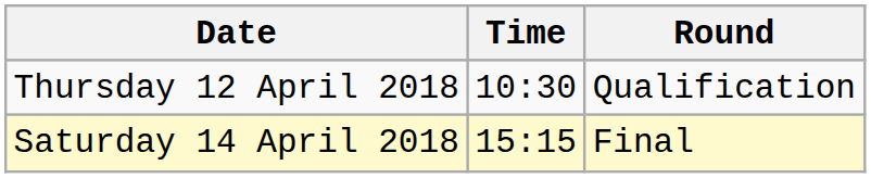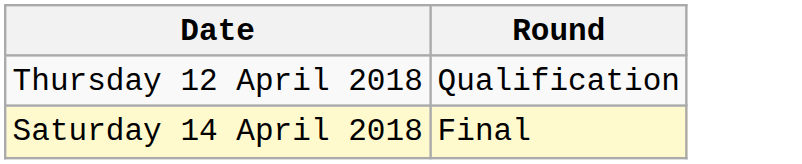 <table class="wikitable">
 <tr>
 <th>Date</th>
-<th>Time</th>
 <th>Round</th>
 </tr>
 <tr>
 <td>Thursday 12 April 2018</td>
-<td>10:30</td>
 <td>Qualification</td>
 </tr>
 <tr>
 <td style=background:lemonchiffon>Saturday 14 April 2018</td>
-<td style=background:lemonchiffon>15:15</td>
 <td style=background:lemonchiffon>Final</td>
 </tr>
 </table>
